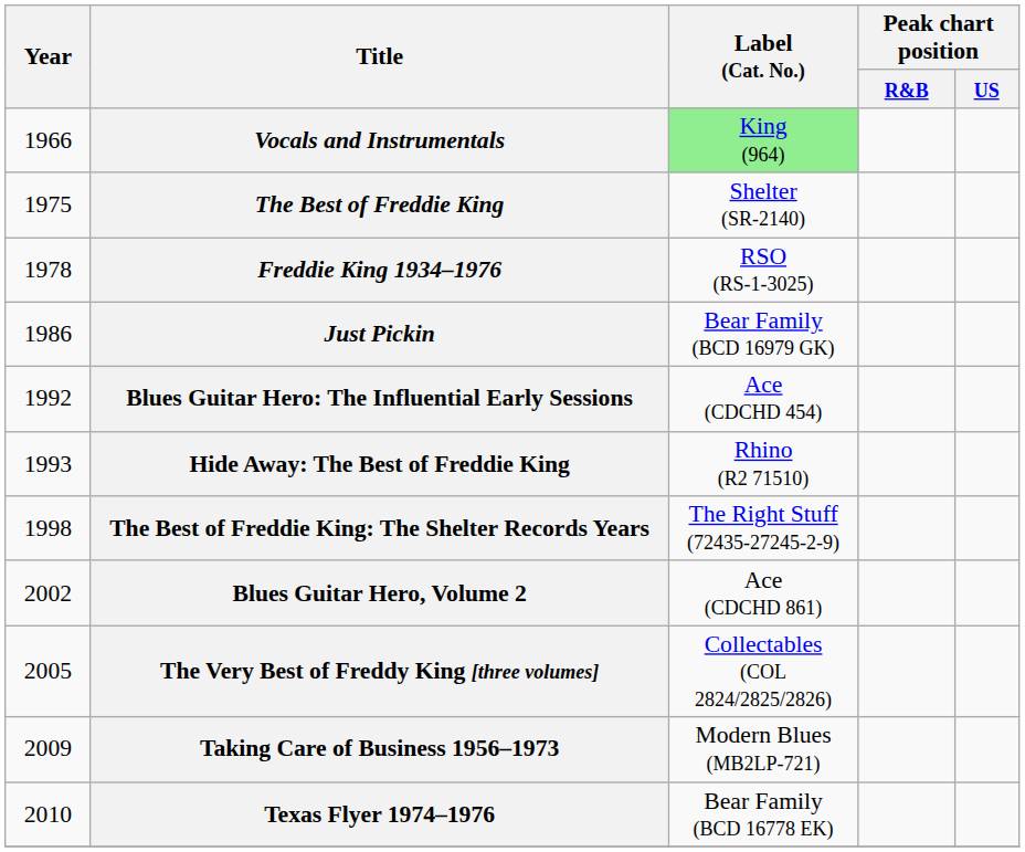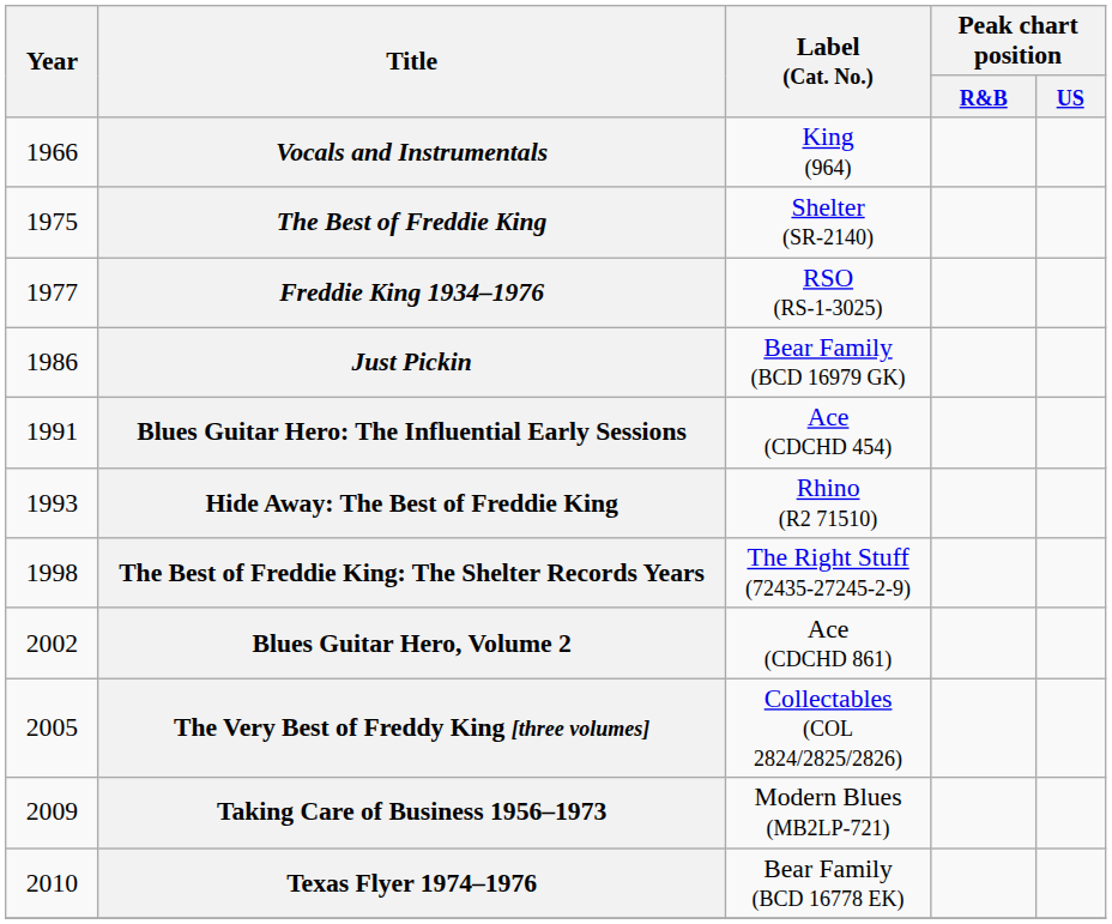 <table class="wikitable plainrowheaders" style="text-align:center;">
 <tr>
 <th scope="col" width="50" rowspan="2">Year</th>
 <th scope="col" width="380" rowspan="2">Title</th>
 <th scope="col" width="120" rowspan="2">Label<br><small>(Cat. No.)</small></th>
 <th scope="col" width="100" colspan="2">Peak chart<br>position</th>
 </tr>
 <tr>
 <th><small><a href='#'>R&B</a></small></th>
 <th><small><a href='#'>US</a></small></th>
 </tr>
 <tr>
 <td>1966</td>
 <th scope="row"><em>Vocals and Instrumentals</em></th>
-<td style="background: lightgreen;"><a href='#'>King</a> <br><small>(964)</small></td>
+<td><a href='#'>King</a> <br><small>(964)</small></td>
 <td></td>
 <td></td>
 </tr>
 <tr>
 <td>1975</td>
 <th scope="row"><em>The Best of Freddie King</em></th>
 <td><a href='#'>Shelter</a> <br><small>(SR-2140)</small></td>
 <td></td>
 <td></td>
 </tr>
 <tr>
-<td>1978</td>
+<td>1977</td>
 <th scope="row"><em>Freddie King 1934–1976</em></th>
 <td><a href='#'>RSO</a> <br><small>(RS-1-3025)</small></td>
 <td></td>
 <td></td>
 </tr>
 <tr>
 <td>1986</td>
 <th scope="row"><em>Just Pickin<strong></th>
 <td><a href='#'>Bear Family</a> <br><small>(BCD 16979 GK)</small></td>
 <td></td>
 <td></td>
 </tr>
 <tr>
-<td>1992</td>
+<td>1991</td>
 <th scope="row"></em>Blues Guitar Hero: The Influential Early Sessions<em></th>
 <td><a href='#'>Ace</a> <br><small>(CDCHD 454)</small></td>
 <td></td>
 <td></td>
 </tr>
 <tr>
 <td>1993</td>
 <th scope="row"></em>Hide Away: The Best of Freddie King<em></th>
 <td><a href='#'>Rhino</a> <br><small>(R2 71510)</small></td>
 <td></td>
 <td></td>
 </tr>
 <tr>
 <td>1998</td>
 <th scope="row"></em>The Best of Freddie King: The Shelter Records Years<em></th>
 <td><a href='#'>The Right Stuff</a> <br><small>(72435-27245-2-9)</small></td>
 <td></td>
 <td></td>
 </tr>
 <tr>
 <td>2002</td>
 <th scope="row"></em>Blues Guitar Hero, Volume 2<em></th>
 <td>Ace <br><small>(CDCHD 861)</small></td>
 <td></td>
 <td></td>
 </tr>
 <tr>
 <td>2005</td>
 <th scope="row"></em>The Very Best of Freddy King<em> <small>[three volumes]</small></th>
 <td><a href='#'>Collectables</a> <br><small>(COL 2824/2825/2826)</small></td>
 <td></td>
 <td></td>
 </tr>
 <tr>
 <td>2009</td>
 <th scope="row"></em>Taking Care of Business 1956–1973<em></th>
 <td>Modern Blues <br><small>(MB2LP-721)</small></td>
 <td></td>
 <td></td>
 </tr>
 <tr>
 <td>2010</td>
 <th scope="row"></em>Texas Flyer 1974–1976<em></th>
 <td>Bear Family <br><small>(BCD 16778 EK)</small></td>
 <td></td>
 <td></td>
 </tr>
 <tr>
 </tr>
 </table>
